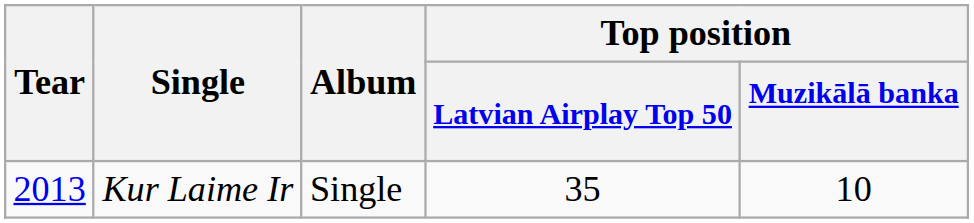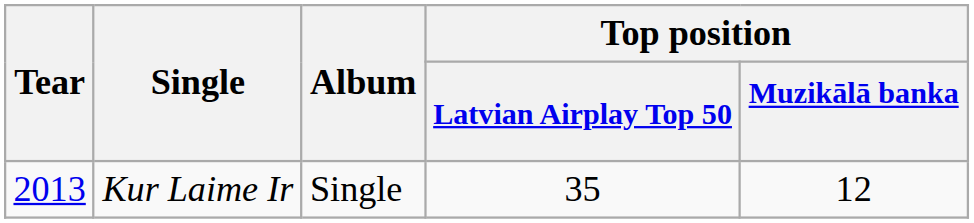 <table class="wikitable" style="margin:normal">
 <tr>
 <th rowspan="2">Tear</th>
 <th rowspan="2">Single</th>
 <th rowspan="2" align="center">Album</th>
 <th colspan="3">Top position</th>
 </tr>
 <tr>
 <th><small><a href='#'>Latvian Airplay Top 50</a></small></th>
 <th><small><a href='#'>Muzikālā banka</a></small><br><br></th>
 </tr>
 <tr>
 <td><a href='#'>2013</a></td>
 <td><em>Kur Laime Ir</em></td>
 <td>Single</td>
 <td align="center">35</td>
-<td align="center">10</td>
+<td align="center">12</td>
 </tr>
 </table>
